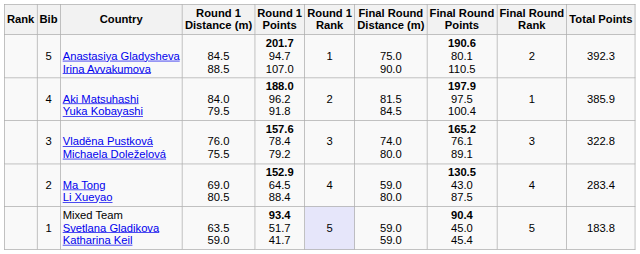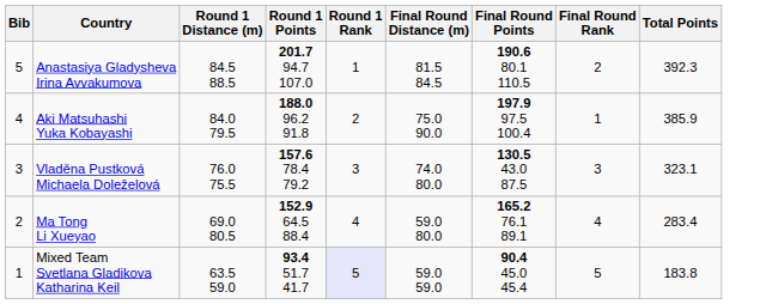 <table class="wikitable sortable" style="text-align:center">
 <tr>
-<th>Rank</th>
 <th>Bib</th>
 <th>Country</th>
 <th>Round 1<br>Distance (m)</th>
 <th>Round 1<br>Points</th>
 <th>Round 1<br>Rank</th>
 <th>Final Round <br>Distance (m)</th>
 <th>Final Round <br>Points</th>
 <th>Final Round<br> Rank</th>
 <th>Total Points</th>
 </tr>
 <tr>
-<td></td>
 <td>5</td>
 <td align=left><br><a href='#'>Anastasiya Gladysheva</a><br><a href='#'>Irina Avvakumova</a></td>
 <td><br>84.5<br>88.5</td>
 <td><strong>201.7</strong><br>94.7<br>107.0</td>
 <td>1</td>
-<td><br>75.0<br>90.0</td>
+<td><br>81.5<br>84.5</td>
 <td><strong>190.6</strong><br>80.1<br>110.5</td>
 <td>2</td>
 <td>392.3</td>
 </tr>
 <tr>
-<td></td>
 <td>4</td>
 <td align=left><br><a href='#'>Aki Matsuhashi</a><br><a href='#'>Yuka Kobayashi</a></td>
 <td><br>84.0<br>79.5</td>
 <td><strong>188.0</strong><br>96.2<br>91.8</td>
 <td>2</td>
-<td><br>81.5<br>84.5</td>
+<td><br>75.0<br>90.0</td>
 <td><strong>197.9</strong><br>97.5<br>100.4</td>
 <td>1</td>
 <td>385.9</td>
 </tr>
 <tr>
-<td></td>
 <td>3</td>
 <td align=left><br><a href='#'>Vladěna Pustková</a><br><a href='#'>Michaela Doleželová</a></td>
 <td><br>76.0<br>75.5</td>
 <td><strong>157.6</strong><br>78.4<br>79.2</td>
 <td>3</td>
 <td><br>74.0<br>80.0</td>
-<td><strong>165.2</strong><br>76.1<br>89.1</td>
+<td><strong>130.5</strong><br>43.0<br>87.5</td>
 <td>3</td>
-<td>322.8</td>
+<td>323.1</td>
 </tr>
 <tr>
-<td></td>
 <td>2</td>
 <td align=left><br><a href='#'>Ma Tong</a><br><a href='#'>Li Xueyao</a></td>
 <td><br>69.0<br>80.5</td>
 <td><strong>152.9</strong><br>64.5<br>88.4</td>
 <td>4</td>
 <td><br>59.0<br>80.0</td>
-<td><strong>130.5</strong><br>43.0<br>87.5</td>
+<td><strong>165.2</strong><br>76.1<br>89.1</td>
 <td>4</td>
 <td>283.4</td>
 </tr>
 <tr>
-<td></td>
 <td>1</td>
 <td align=left> Mixed Team<br><a href='#'>Svetlana Gladikova</a><br><a href='#'>Katharina Keil</a></td>
 <td><br>63.5<br>59.0</td>
 <td><strong>93.4</strong><br>51.7<br>41.7</td>
 <td style="background: lavender;">5</td>
 <td><br>59.0<br>59.0</td>
 <td><strong>90.4</strong><br>45.0<br>45.4</td>
 <td>5</td>
 <td>183.8</td>
 </tr>
 </table>
